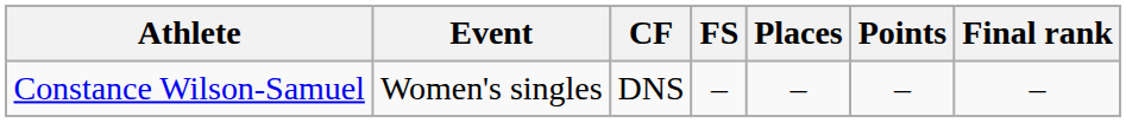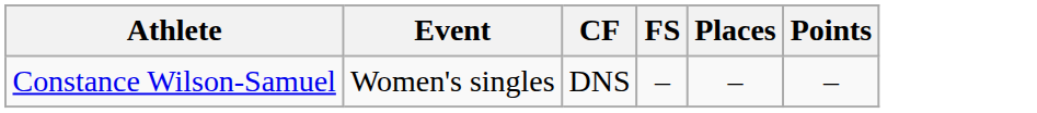 <table class="wikitable" border="1" style="font-size:90%">
 <tr>
 <th>Athlete</th>
 <th>Event</th>
 <th>CF</th>
 <th>FS</th>
 <th>Places</th>
 <th>Points</th>
-<th>Final rank</th>
 </tr>
 <tr align=center>
 <td align=left><a href='#'>Constance Wilson-Samuel</a></td>
 <td>Women's singles</td>
 <td>DNS</td>
 <td>–</td>
 <td>–</td>
 <td>–</td>
-<td>–</td>
 </tr>
 </table>
